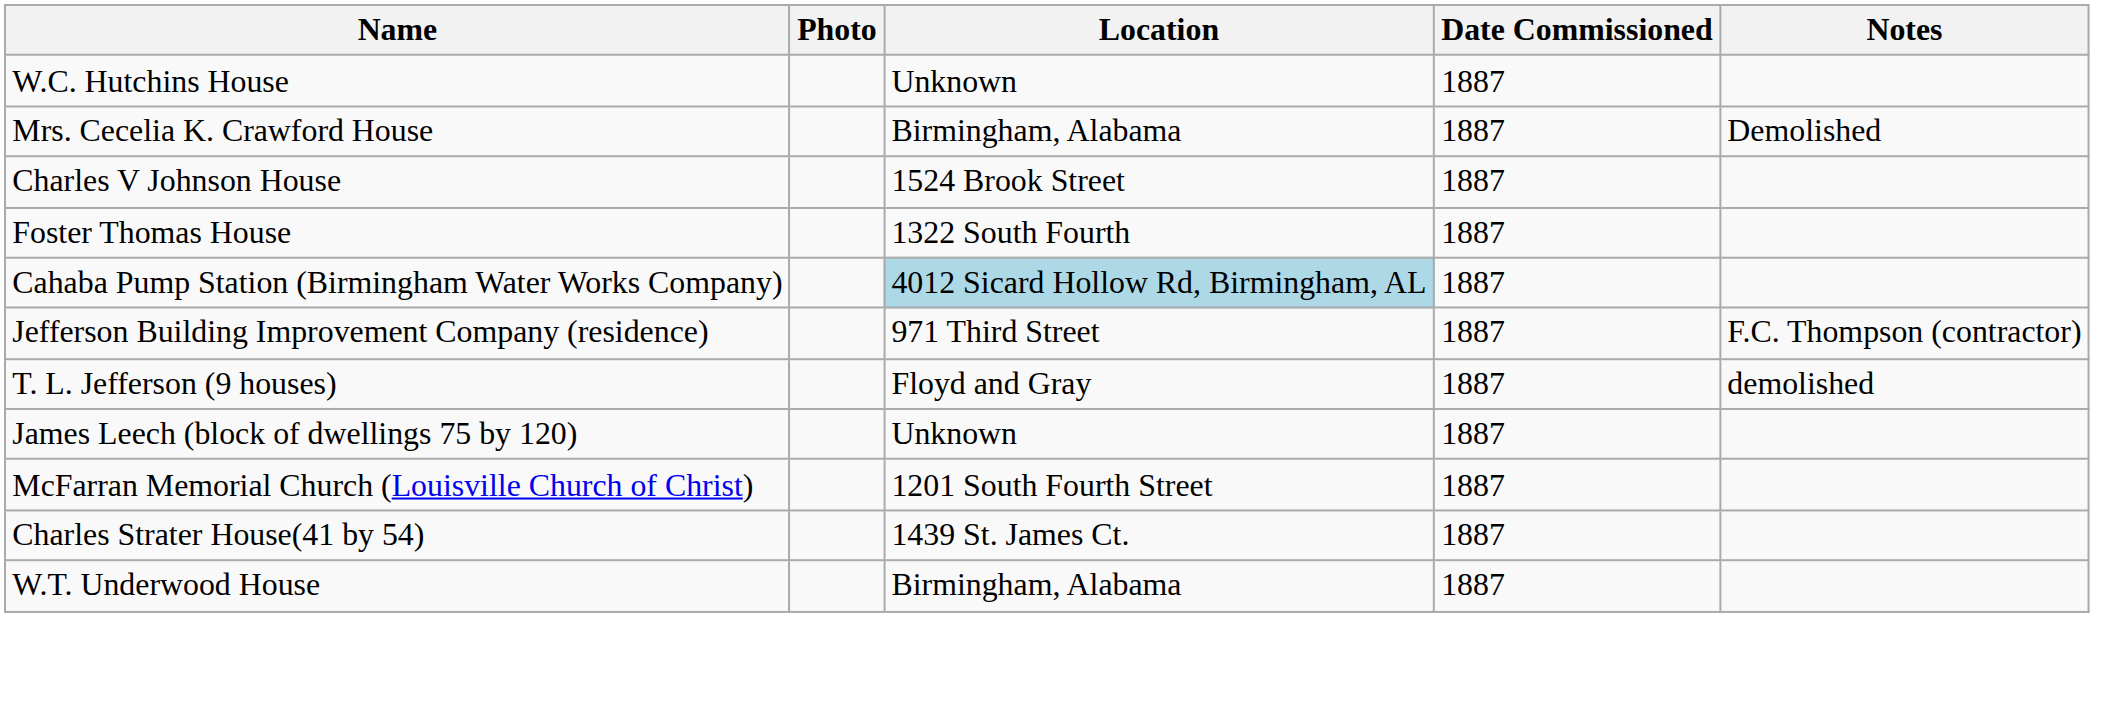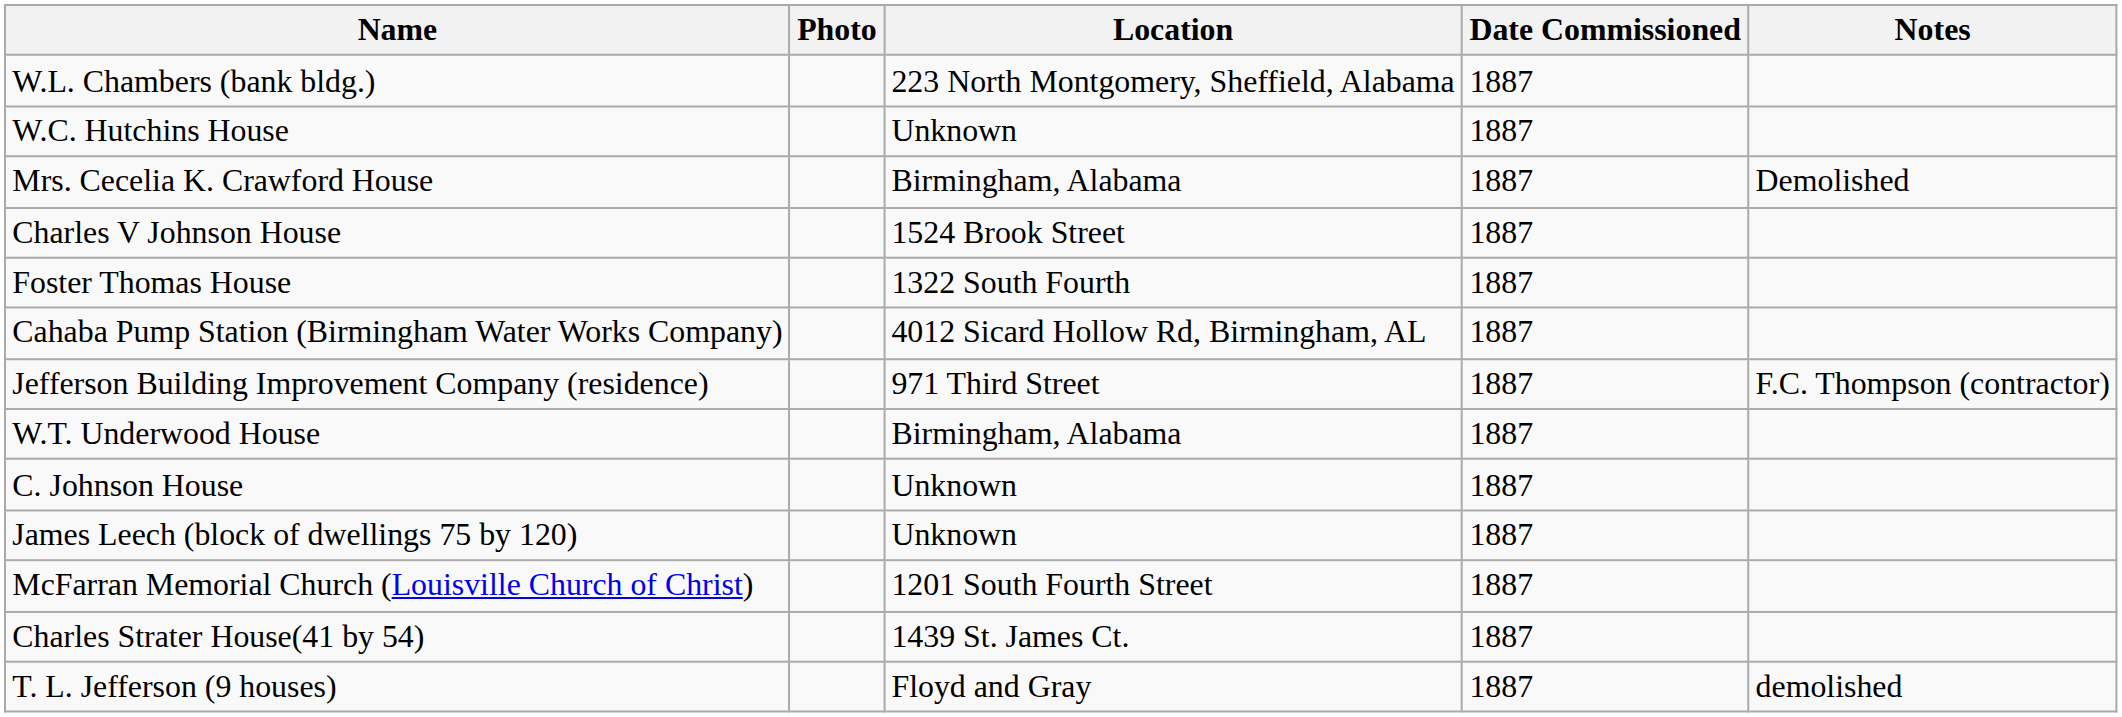 <table class="wikitable sortable">
 <tr>
 <th>Name</th>
 <th>Photo</th>
 <th>Location</th>
 <th>Date Commissioned</th>
 <th>Notes</th>
+</tr>
+<tr>
+<td>W.L. Chambers (bank bldg.)</td>
+<td></td>
+<td>223 North Montgomery, Sheffield, Alabama</td>
+<td>1887</td>
+<td></td>
 </tr>
 <tr>
 <td>W.C. Hutchins House</td>
 <td></td>
 <td>Unknown</td>
 <td>1887</td>
 <td></td>
 </tr>
 <tr>
 <td>Mrs. Cecelia K. Crawford House</td>
 <td></td>
 <td>Birmingham, Alabama</td>
 <td>1887</td>
 <td>Demolished</td>
 </tr>
 <tr>
 <td>Charles V Johnson House</td>
 <td></td>
 <td>1524 Brook Street</td>
 <td>1887</td>
 <td></td>
 </tr>
 <tr>
 <td>Foster Thomas House</td>
 <td></td>
 <td>1322 South Fourth</td>
 <td>1887</td>
 <td></td>
 </tr>
 <tr>
 <td>Cahaba Pump Station (Birmingham Water Works Company)</td>
 <td></td>
-<td style="background: lightblue;">4012 Sicard Hollow Rd, Birmingham, AL</td>
+<td>4012 Sicard Hollow Rd, Birmingham, AL</td>
 <td>1887</td>
 <td></td>
 </tr>
 <tr>
 <td>Jefferson Building Improvement Company (residence)</td>
 <td></td>
 <td>971 Third Street</td>
 <td>1887</td>
 <td>F.C. Thompson (contractor)</td>
 </tr>
 <tr>
-<td>T. L. Jefferson (9 houses)</td>
+<td>W.T. Underwood House</td>
 <td></td>
-<td>Floyd and Gray</td>
+<td>Birmingham, Alabama</td>
 <td>1887</td>
-<td>demolished </td>
+<td></td>
+</tr>
+<tr>
+<td>C. Johnson House</td>
+<td></td>
+<td>Unknown</td>
+<td>1887</td>
+<td></td>
 </tr>
 <tr>
 <td>James Leech (block of dwellings 75 by 120)</td>
 <td></td>
 <td>Unknown</td>
 <td>1887</td>
 <td></td>
 </tr>
 <tr>
 <td>McFarran Memorial Church (<a href='#'>Louisville Church of Christ</a>)</td>
 <td></td>
 <td>1201 South Fourth Street</td>
 <td>1887</td>
 <td></td>
 </tr>
 <tr>
 <td>Charles Strater House(41 by 54)</td>
 <td></td>
 <td>1439 St. James Ct.</td>
 <td>1887</td>
 <td></td>
 </tr>
 <tr>
-<td>W.T. Underwood House</td>
+<td>T. L. Jefferson (9 houses)</td>
 <td></td>
-<td>Birmingham, Alabama</td>
+<td>Floyd and Gray</td>
 <td>1887</td>
-<td></td>
+<td>demolished </td>
 </tr>
 </table>
